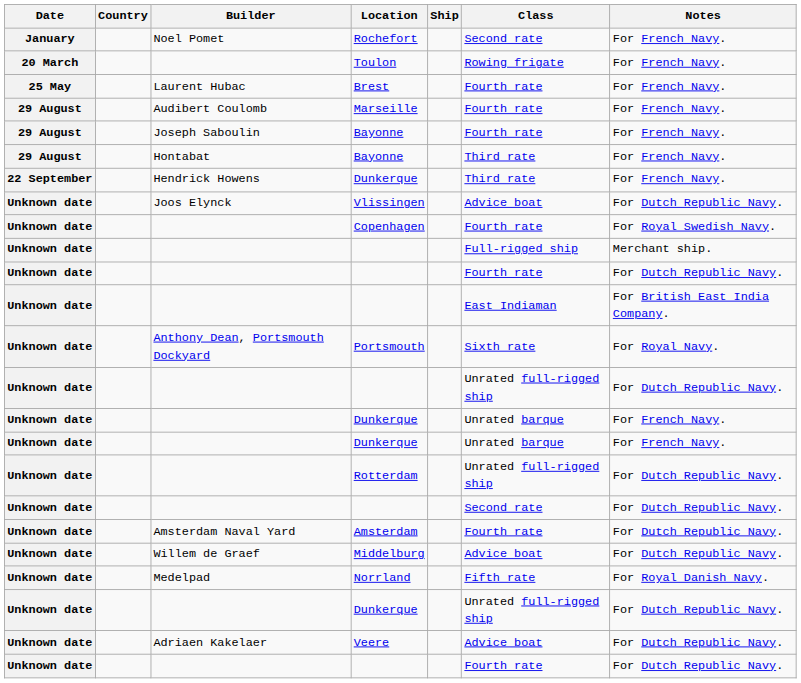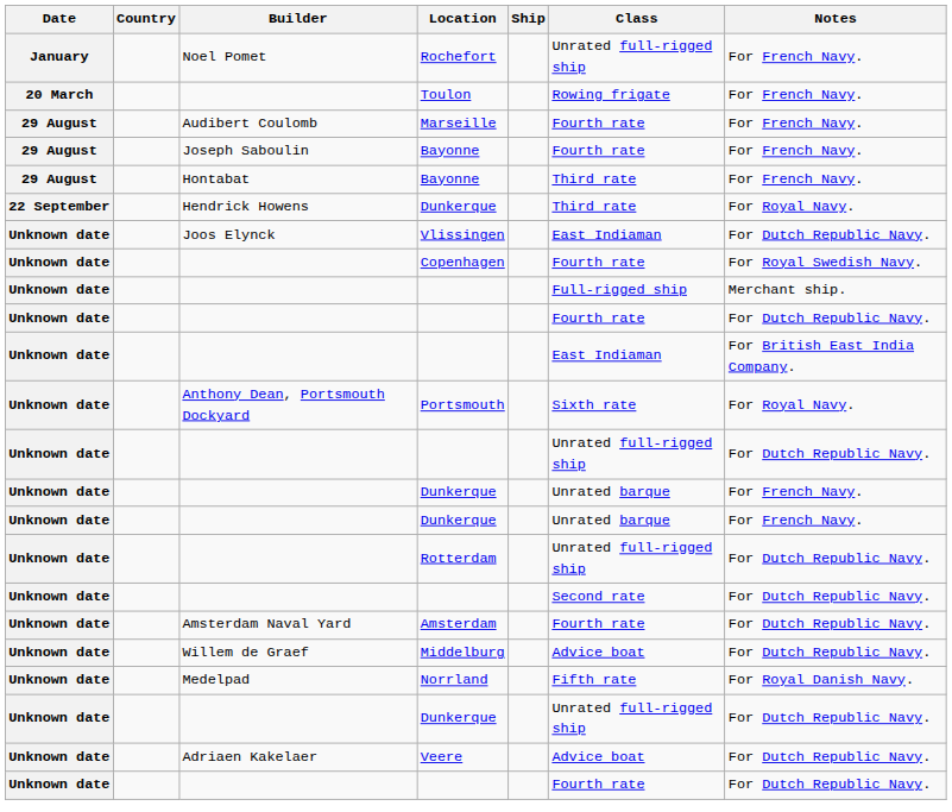 <table class="wikitable sortable" style="font-size:1.00em; line-height:1.5em;">
 <tr>
 <th>Date</th>
 <th>Country</th>
 <th>Builder</th>
 <th>Location</th>
 <th>Ship</th>
 <th>Class</th>
 <th>Notes</th>
 </tr>
 <tr ---->
 <th>January</th>
 <td></td>
 <td>Noel Pomet</td>
 <td><a href='#'>Rochefort</a></td>
 <td><strong></strong></td>
-<td><a href='#'>Second rate</a></td>
+<td>Unrated <a href='#'>full-rigged ship</a></td>
 <td>For <a href='#'>French Navy</a>.</td>
 </tr>
 <tr ---->
 <th>20 March</th>
 <td></td>
 <td></td>
 <td><a href='#'>Toulon</a></td>
 <td><strong></strong></td>
 <td><a href='#'>Rowing frigate</a></td>
-<td>For <a href='#'>French Navy</a>.</td>
-</tr>
-<tr ---->
-<th>25 May</th>
-<td></td>
-<td>Laurent Hubac</td>
-<td><a href='#'>Brest</a></td>
-<td><strong></strong></td>
-<td><a href='#'>Fourth rate</a></td>
 <td>For <a href='#'>French Navy</a>.</td>
 </tr>
 <tr ---->
 <th>29 August</th>
 <td></td>
 <td>Audibert Coulomb</td>
 <td><a href='#'>Marseille</a></td>
 <td><strong></strong></td>
 <td><a href='#'>Fourth rate</a></td>
 <td>For <a href='#'>French Navy</a>.</td>
 </tr>
 <tr ---->
 <th>29 August</th>
 <td></td>
 <td>Joseph Saboulin</td>
 <td><a href='#'>Bayonne</a></td>
 <td><strong></strong></td>
 <td><a href='#'>Fourth rate</a></td>
 <td>For <a href='#'>French Navy</a>.</td>
 </tr>
 <tr ---->
 <th>29 August</th>
 <td></td>
 <td>Hontabat</td>
 <td><a href='#'>Bayonne</a></td>
 <td><strong></strong></td>
 <td><a href='#'>Third rate</a></td>
 <td>For <a href='#'>French Navy</a>.</td>
 </tr>
 <tr ---->
 <th>22 September</th>
 <td></td>
 <td>Hendrick Howens</td>
 <td><a href='#'>Dunkerque</a></td>
 <td><strong></strong></td>
 <td><a href='#'>Third rate</a></td>
-<td>For <a href='#'>French Navy</a>.</td>
+<td>For <a href='#'>Royal Navy</a>.</td>
 </tr>
 <tr ---->
 <th>Unknown date</th>
 <td></td>
 <td>Joos Elynck</td>
 <td><a href='#'>Vlissingen</a></td>
 <td><strong></strong></td>
-<td><a href='#'>Advice boat</a></td>
+<td><a href='#'>East Indiaman</a></td>
 <td>For <a href='#'>Dutch Republic Navy</a>.</td>
 </tr>
 <tr ---->
 <th>Unknown date</th>
 <td></td>
 <td></td>
 <td><a href='#'>Copenhagen</a></td>
 <td><strong></strong></td>
 <td><a href='#'>Fourth rate</a></td>
 <td>For <a href='#'>Royal Swedish Navy</a>.</td>
 </tr>
 <tr ---->
 <th>Unknown date</th>
 <td></td>
 <td></td>
 <td></td>
 <td><strong></strong></td>
 <td><a href='#'>Full-rigged ship</a></td>
 <td>Merchant ship.</td>
 </tr>
 <tr ---->
 <th>Unknown date</th>
 <td></td>
 <td></td>
 <td></td>
 <td><strong></strong></td>
 <td><a href='#'>Fourth rate</a></td>
 <td>For <a href='#'>Dutch Republic Navy</a>.</td>
 </tr>
 <tr ---->
 <th>Unknown date</th>
 <td></td>
 <td></td>
 <td></td>
 <td><strong></strong></td>
 <td><a href='#'>East Indiaman</a></td>
 <td>For <a href='#'>British East India Company</a>.</td>
 </tr>
 <tr ---->
 <th>Unknown date</th>
 <td></td>
 <td><a href='#'>Anthony Dean</a>, <a href='#'>Portsmouth Dockyard</a></td>
 <td><a href='#'>Portsmouth</a></td>
 <td><strong></strong></td>
 <td><a href='#'>Sixth rate</a></td>
 <td>For <a href='#'>Royal Navy</a>.</td>
 </tr>
 <tr ---->
 <th>Unknown date</th>
 <td></td>
 <td></td>
 <td></td>
 <td><strong></strong></td>
 <td>Unrated <a href='#'>full-rigged ship</a></td>
 <td>For <a href='#'>Dutch Republic Navy</a>.</td>
 </tr>
 <tr ---->
 <th>Unknown date</th>
 <td></td>
 <td></td>
 <td><a href='#'>Dunkerque</a></td>
 <td><strong></strong></td>
 <td>Unrated <a href='#'>barque</a></td>
 <td>For <a href='#'>French Navy</a>.</td>
 </tr>
 <tr ---->
 <th>Unknown date</th>
 <td></td>
 <td></td>
 <td><a href='#'>Dunkerque</a></td>
 <td><strong></strong></td>
 <td>Unrated <a href='#'>barque</a></td>
 <td>For <a href='#'>French Navy</a>.</td>
 </tr>
 <tr ---->
 <th>Unknown date</th>
 <td></td>
 <td></td>
 <td><a href='#'>Rotterdam</a></td>
 <td><strong></strong></td>
 <td>Unrated <a href='#'>full-rigged ship</a></td>
 <td>For <a href='#'>Dutch Republic Navy</a>.</td>
 </tr>
 <tr ---->
 <th>Unknown date</th>
 <td></td>
 <td></td>
 <td></td>
 <td><strong></strong></td>
 <td><a href='#'>Second rate</a></td>
 <td>For <a href='#'>Dutch Republic Navy</a>.</td>
 </tr>
 <tr ---->
 <th>Unknown date</th>
 <td></td>
 <td>Amsterdam Naval Yard</td>
 <td><a href='#'>Amsterdam</a></td>
 <td><strong></strong></td>
 <td><a href='#'>Fourth rate</a></td>
 <td>For <a href='#'>Dutch Republic Navy</a>.</td>
 </tr>
 <tr ---->
 <th>Unknown date</th>
 <td></td>
 <td>Willem de Graef</td>
 <td><a href='#'>Middelburg</a></td>
 <td><strong></strong></td>
 <td><a href='#'>Advice boat</a></td>
 <td>For <a href='#'>Dutch Republic Navy</a>.</td>
 </tr>
 <tr ---->
 <th>Unknown date</th>
 <td></td>
 <td>Medelpad</td>
 <td><a href='#'>Norrland</a></td>
 <td><strong></strong></td>
 <td><a href='#'>Fifth rate</a></td>
 <td>For <a href='#'>Royal Danish Navy</a>.</td>
 </tr>
 <tr ---->
 <th>Unknown date</th>
 <td></td>
 <td></td>
 <td><a href='#'>Dunkerque</a></td>
 <td><strong></strong></td>
 <td>Unrated <a href='#'>full-rigged ship</a></td>
 <td>For <a href='#'>Dutch Republic Navy</a>.</td>
 </tr>
 <tr ---->
 <th>Unknown date</th>
 <td></td>
 <td>Adriaen Kakelaer</td>
 <td><a href='#'>Veere</a></td>
 <td><strong></strong></td>
 <td><a href='#'>Advice boat</a></td>
 <td>For <a href='#'>Dutch Republic Navy</a>.</td>
 </tr>
 <tr ---->
 <th>Unknown date</th>
 <td></td>
 <td></td>
 <td></td>
 <td><strong></strong></td>
 <td><a href='#'>Fourth rate</a></td>
 <td>For <a href='#'>Dutch Republic Navy</a>.</td>
 </tr>
 </table>
